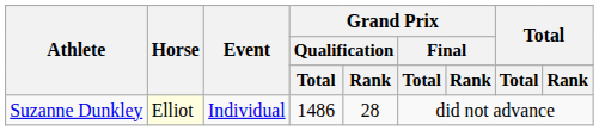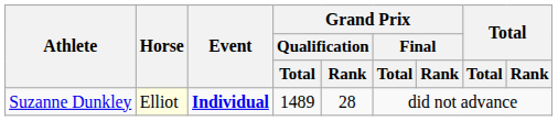 <table class=wikitable style="font-size:90%">
 <tr>
 <th rowspan="3">Athlete</th>
 <th rowspan="3">Horse</th>
 <th rowspan="3">Event</th>
 <th colspan="4">Grand Prix</th>
 <th colspan="2" rowspan="2">Total</th>
 </tr>
 <tr style="font-size:95%">
 <th colspan="2">Qualification</th>
 <th colspan="2">Final</th>
 </tr>
 <tr style="font-size:95%">
 <th colspan="1" rowspan="1">Total</th>
 <th>Rank</th>
 <th>Total</th>
 <th>Rank</th>
 <th>Total</th>
 <th>Rank</th>
 </tr>
 <tr align=center>
 <td align=left><a href='#'>Suzanne Dunkley</a></td>
 <td align=left style="background: lightyellow;">Elliot</td>
-<td align=left><a href='#'>Individual</a></td>
-<td>1486</td>
+<td align=left><strong><a href='#'>Individual</a></strong></td>
+<td>1489</td>
 <td>28</td>
 <td colspan=4>did not advance</td>
 </tr>
 </table>
